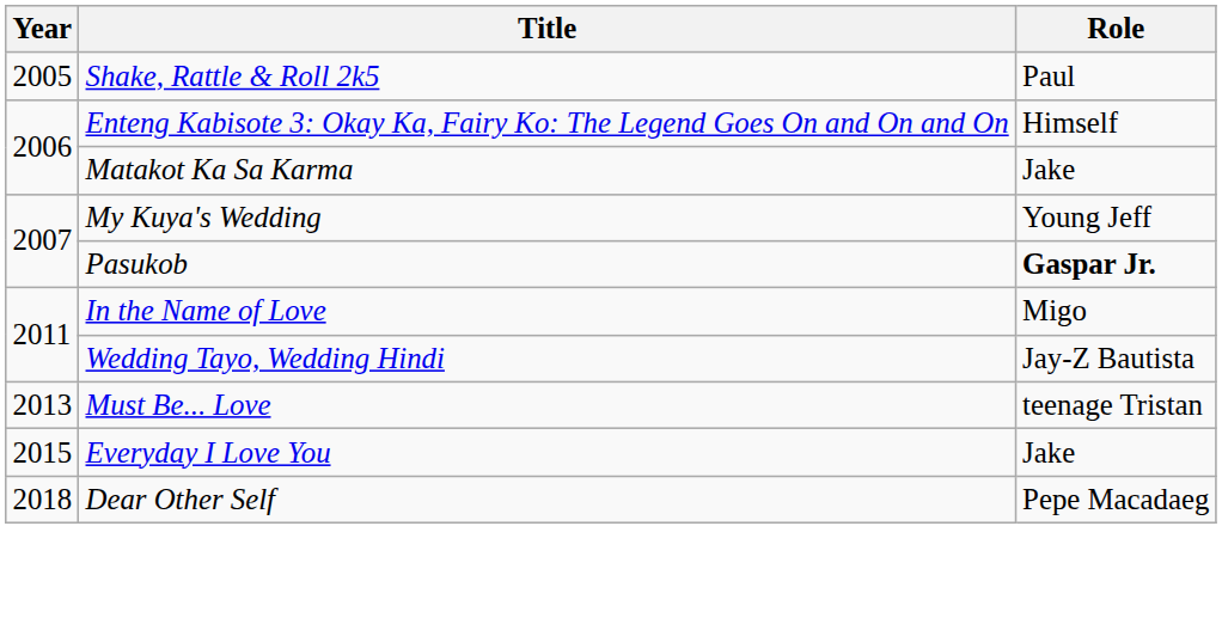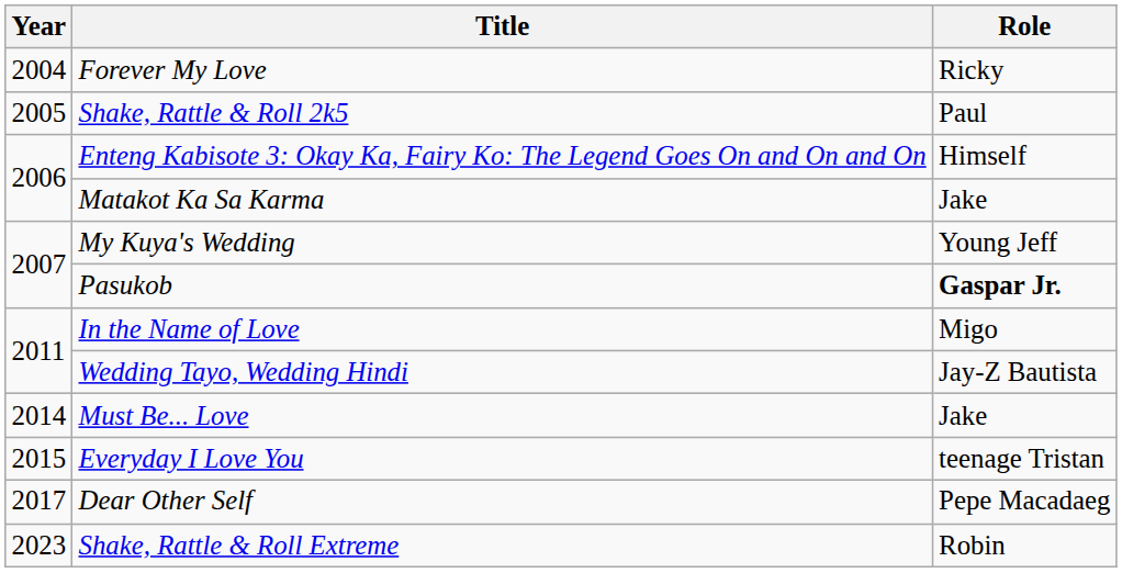 <table class="wikitable">
 <tr>
 <th>Year</th>
 <th>Title</th>
 <th>Role</th>
+</tr>
+<tr>
+<td>2004</td>
+<td><em>Forever My Love</em></td>
+<td>Ricky</td>
 </tr>
 <tr>
 <td>2005</td>
 <td><em><a href='#'>Shake, Rattle & Roll 2k5</a></em></td>
 <td>Paul</td>
 </tr>
 <tr>
 <td rowspan="2">2006</td>
 <td><em><a href='#'>Enteng Kabisote 3: Okay Ka, Fairy Ko: The Legend Goes On and On and On</a></em></td>
 <td>Himself</td>
 </tr>
 <tr>
 <td><em>Matakot Ka Sa Karma</em></td>
 <td>Jake</td>
 </tr>
 <tr>
 <td rowspan="2">2007</td>
 <td><em>My Kuya's Wedding</em></td>
 <td>Young Jeff</td>
 </tr>
 <tr>
 <td><em>Pasukob</em></td>
 <td><strong>Gaspar Jr.</strong></td>
 </tr>
 <tr>
 <td rowspan="2">2011</td>
 <td><em><a href='#'>In the Name of Love</a></em></td>
 <td>Migo</td>
 </tr>
 <tr>
 <td><em><a href='#'>Wedding Tayo, Wedding Hindi</a></em></td>
 <td>Jay-Z Bautista</td>
 </tr>
 <tr>
-<td>2013</td>
+<td>2014</td>
 <td><em><a href='#'>Must Be... Love</a></em></td>
-<td>teenage Tristan</td>
+<td>Jake</td>
 </tr>
 <tr>
 <td>2015</td>
 <td><em><a href='#'>Everyday I Love You</a></em></td>
-<td>Jake</td>
+<td>teenage Tristan</td>
 </tr>
 <tr>
-<td>2018</td>
+<td>2017</td>
 <td><em>Dear Other Self</em></td>
 <td>Pepe Macadaeg</td>
 </tr>
+<tr>
+<td>2023</td>
+<td><em><a href='#'>Shake, Rattle & Roll Extreme</a></em></td>
+<td>Robin</td>
+</tr>
 </table>
